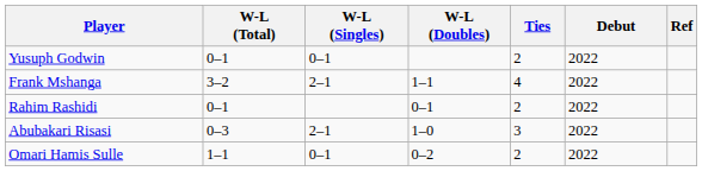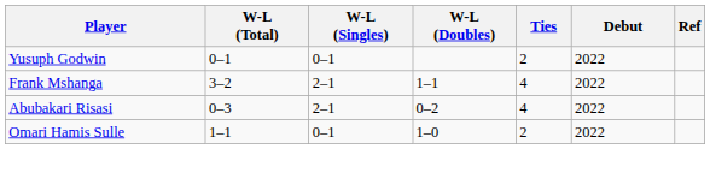 <table class="wikitable sortable" style=font-size:97%>
 <tr>
 <th width=200><a href='#'>Player</a></th>
 <th width=100>W-L<br>(Total)</th>
 <th width=100>W-L<br>(<a href='#'>Singles</a>)</th>
 <th width=100>W-L<br>(<a href='#'>Doubles</a>)</th>
 <th width=50><a href='#'>Ties</a></th>
 <th width=100>Debut</th>
 <th>Ref</th>
 </tr>
 <tr>
 <td><a href='#'>Yusuph Godwin</a></td>
 <td>0–1</td>
 <td>0–1</td>
 <td></td>
 <td>2</td>
 <td>2022</td>
 <td></td>
 </tr>
 <tr>
 <td><a href='#'>Frank Mshanga</a></td>
 <td>3–2</td>
 <td>2–1</td>
 <td>1–1</td>
 <td>4</td>
 <td>2022</td>
 <td></td>
 </tr>
 <tr>
-<td><a href='#'>Rahim Rashidi</a></td>
-<td>0–1</td>
-<td></td>
-<td>0–1</td>
-<td>2</td>
-<td>2022</td>
-<td></td>
-</tr>
-<tr>
 <td><a href='#'>Abubakari Risasi</a></td>
 <td>0–3</td>
 <td>2–1</td>
-<td>1–0</td>
-<td>3</td>
+<td>0–2</td>
+<td>4</td>
 <td>2022</td>
 <td></td>
 </tr>
 <tr>
 <td><a href='#'>Omari Hamis Sulle</a></td>
 <td>1–1</td>
 <td>0–1</td>
-<td>0–2</td>
+<td>1–0</td>
 <td>2</td>
 <td>2022</td>
 <td></td>
 </tr>
 </table>
